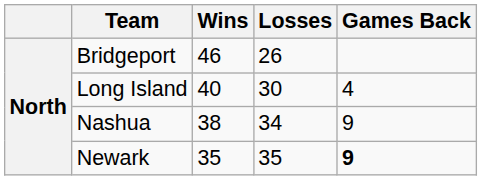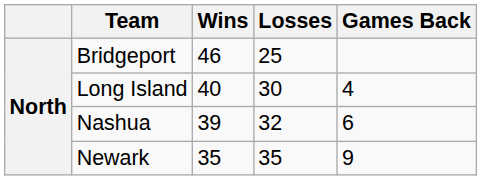 <table class="wikitable">
 <tr>
 <th> </th>
 <th>Team</th>
 <th>Wins</th>
 <th>Losses</th>
 <th>Games Back</th>
 </tr>
 <tr>
 <th rowspan="4">North</th>
 <td>Bridgeport</td>
 <td>46</td>
-<td>26</td>
+<td>25</td>
 <td> </td>
 </tr>
 <tr>
 <td>Long Island</td>
 <td>40</td>
 <td>30</td>
 <td>4</td>
 </tr>
 <tr>
 <td>Nashua</td>
-<td>38</td>
-<td>34</td>
-<td>9</td>
+<td>39</td>
+<td>32</td>
+<td>6</td>
 </tr>
 <tr>
 <td>Newark</td>
 <td>35</td>
 <td>35</td>
-<td><strong>9</strong></td>
+<td>9</td>
 </tr>
 </table>
